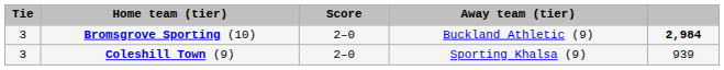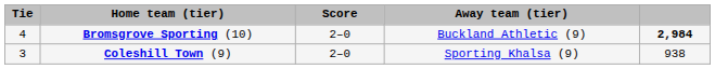 <table class="wikitable" style="width: 700px; background:WhiteSmoke; text-align:center; font-size:90%">
 <tr>
 <td scope="col" style="width:  5.00%; background:silver;"><strong>Tie</strong></td>
 <td scope="col" style="width: 36.25%; background:silver;"><strong>Home team (tier)</strong></td>
 <td scope="col" style="width: 12.50%; background:silver;"><strong>Score</strong></td>
 <td scope="col" style="width: 36.25%; background:silver;"><strong>Away team (tier)</strong></td>
 <td scope="col" style="width: 10.00%; background:silver;"><strong></strong></td>
 </tr>
 <tr>
-<td>3</td>
+<td>4</td>
 <td><strong><a href='#'>Bromsgrove Sporting</a></strong> (10)</td>
 <td>2–0</td>
 <td><a href='#'>Buckland Athletic</a> (9)</td>
 <td><strong>2,984</strong></td>
 </tr>
 <tr>
 <td>3</td>
 <td><strong><a href='#'>Coleshill Town</a></strong> (9)</td>
 <td>2–0</td>
 <td><a href='#'>Sporting Khalsa</a> (9)</td>
-<td>939</td>
+<td>938</td>
 </tr>
 </table>
